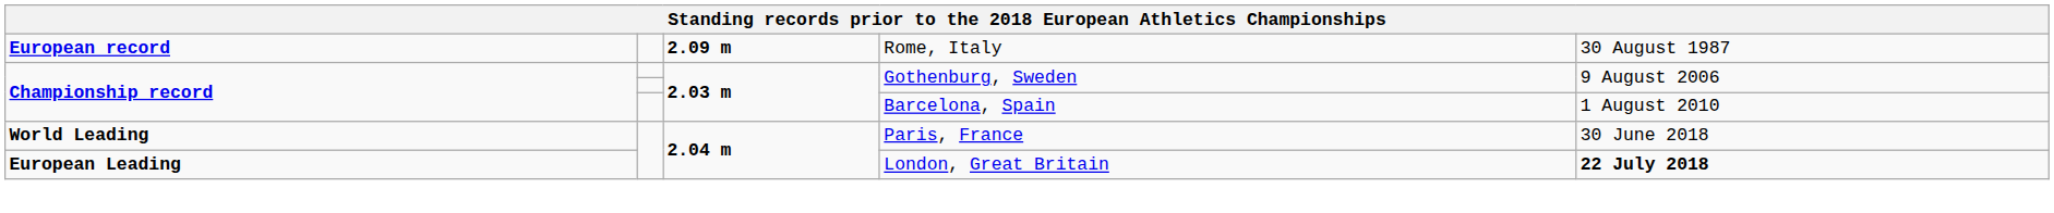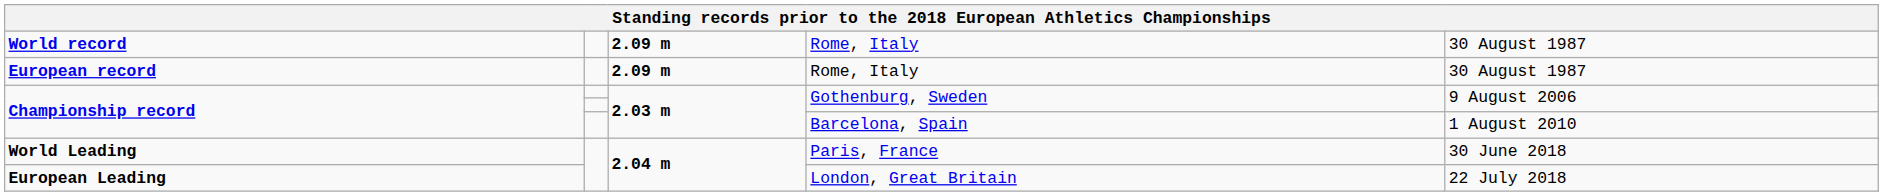 <table class="wikitable" width=75%>
 <tr>
 <th colspan="5">Standing records prior to the 2018 European Athletics Championships</th>
+</tr>
+<tr>
+<td><strong><a href='#'>World record</a></strong></td>
+<td></td>
+<td><strong>2.09 m</strong></td>
+<td><a href='#'>Rome</a>, <a href='#'>Italy</a></td>
+<td>30 August 1987</td>
 </tr>
 <tr>
 <td><strong><a href='#'>European record</a></strong></td>
 <td></td>
 <td><strong>2.09 m</strong></td>
 <td>Rome, Italy</td>
 <td>30 August 1987</td>
 </tr>
 <tr>
 <td rowspan=3><strong><a href='#'>Championship record</a></strong></td>
 <td></td>
 <td rowspan=3><strong>2.03 m</strong></td>
 <td rowspan=2><a href='#'>Gothenburg</a>, <a href='#'>Sweden</a></td>
 <td rowspan=2>9 August 2006</td>
 </tr>
 <tr>
 <td></td>
 </tr>
 <tr>
 <td></td>
 <td><a href='#'>Barcelona</a>, <a href='#'>Spain</a></td>
 <td>1 August 2010</td>
 </tr>
 <tr>
 <td><strong>World Leading</strong></td>
 <td rowspan=2></td>
 <td rowspan=2><strong>2.04 m</strong></td>
 <td><a href='#'>Paris</a>, <a href='#'>France</a></td>
 <td>30 June 2018</td>
 </tr>
 <tr>
 <td><strong>European Leading</strong></td>
 <td><a href='#'>London</a>, <a href='#'>Great Britain</a></td>
-<td><strong>22 July 2018</strong></td>
+<td>22 July 2018</td>
 </tr>
 </table>
